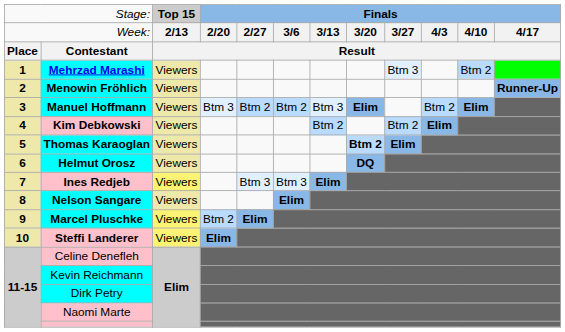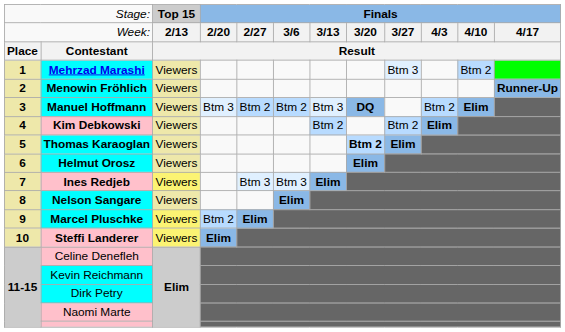 <table class="wikitable" style="margin:1em auto; text-align:center; font-size:85%">
 <tr>
 <td align="right" colspan=2><em>Stage:</em></td>
 <td bgcolor="CCCCCC"><strong>Top 15</strong></td>
 <td bgcolor="8AB8E6" colspan=9><strong>Finals</strong></td>
 </tr>
 <tr>
 <td align="right" colspan=2><em>Week:</em></td>
 <th>2/13</th>
 <th>2/20</th>
 <th>2/27</th>
 <th>3/6</th>
 <th>3/13</th>
 <th>3/20</th>
 <th>3/27</th>
 <th>4/3</th>
 <th>4/10</th>
 <th>4/17</th>
 </tr>
 <tr>
 <th>Place</th>
 <th>Contestant</th>
 <th colspan="10" style="text-align:center;">Result</th>
 </tr>
 <tr>
 <td style="text-align:center; background:palegoldenrod;"><strong>1</strong></td>
 <td style="background:cyan;"><strong><a href='#'>Mehrzad Marashi</a></strong></td>
 <td style="background:palegoldenrod; text-align:center;">Viewers</td>
 <td></td>
 <td></td>
 <td></td>
 <td></td>
 <td></td>
 <td style="background:#e0f0ff;">Btm 3</td>
 <td></td>
 <td style="background:#b8dbff;">Btm 2</td>
 <td style="background:lime; text-align:center;"></td>
 </tr>
 <tr>
 <td style="text-align:center; background:palegoldenrod;"><strong>2</strong></td>
 <td style="background:cyan;"><strong>Menowin Fröhlich</strong></td>
 <td style="background:palegoldenrod; text-align:center;">Viewers</td>
 <td></td>
 <td></td>
 <td></td>
 <td></td>
 <td></td>
 <td></td>
 <td></td>
 <td></td>
 <td style="background:#8ab8e6;"><strong>Runner-Up</strong></td>
 </tr>
 <tr>
 <td style="text-align:center; background:palegoldenrod;"><strong>3</strong></td>
 <td style="background:cyan;"><strong>Manuel Hoffmann</strong></td>
 <td style="background:palegoldenrod; text-align:center;">Viewers</td>
 <td style="background:#e0f0ff;">Btm 3</td>
 <td style="background:#b8dbff;">Btm 2</td>
 <td style="background:#b8dbff;">Btm 2</td>
 <td style="background:#e0f0ff;">Btm 3</td>
-<td style="background:#8ab8e6;"><strong>Elim</strong></td>
+<td style="background:#8ab8e6;"><strong>DQ</strong></td>
 <td></td>
 <td style="background:#b8dbff;">Btm 2</td>
 <td style="background:#8ab8e6;"><strong>Elim</strong></td>
 <td style="background:#666;"></td>
 </tr>
 <tr>
 <td style="text-align:center; background:palegoldenrod;"><strong>4</strong></td>
 <td style="background:pink;"><strong>Kim Debkowski</strong></td>
 <td style="background:palegoldenrod; text-align:center;">Viewers</td>
 <td></td>
 <td></td>
 <td></td>
 <td style="background:#b8dbff;">Btm 2</td>
 <td></td>
 <td style="background:#b8dbff;">Btm 2</td>
 <td style="background:#8ab8e6;"><strong>Elim</strong></td>
 <td colspan="2" style="background:#666;"></td>
 </tr>
 <tr>
 <td style="text-align:center; background:palegoldenrod;"><strong>5</strong></td>
 <td style="background:cyan;"><strong>Thomas Karaoglan</strong></td>
 <td style="background:palegoldenrod; text-align:center;">Viewers</td>
 <td></td>
 <td></td>
 <td></td>
 <td></td>
 <td style="background:#b8dbff;"><strong>Btm 2</strong></td>
 <td style="background:#8ab8e6;"><strong>Elim</strong></td>
 <td colspan="3" style="background:#666;"></td>
 </tr>
 <tr>
 <td style="text-align:center; background:palegoldenrod;"><strong>6</strong></td>
 <td style="background:cyan;"><strong>Helmut Orosz</strong></td>
 <td style="background:palegoldenrod; text-align:center;">Viewers</td>
 <td></td>
 <td></td>
 <td></td>
 <td></td>
-<td style="background:#8ab8e6;"><strong>DQ</strong></td>
+<td style="background:#8ab8e6;"><strong>Elim</strong></td>
 <td colspan="4" style="background:#666;"></td>
 </tr>
 <tr>
 <td style="text-align:center; background:palegoldenrod;"><strong>7</strong></td>
 <td style="background:pink;"><strong>Ines Redjeb</strong></td>
 <td style="background:#fbf373; text-align:center;">Viewers</td>
 <td></td>
 <td style="background:#e0f0ff;">Btm 3</td>
 <td style="background:#e0f0ff;">Btm 3</td>
 <td style="background:#8ab8e6;"><strong>Elim</strong></td>
 <td colspan="5" style="background:#666;"></td>
 </tr>
 <tr>
 <td style="text-align:center; background:palegoldenrod;"><strong>8</strong></td>
 <td style="background:cyan;"><strong>Nelson Sangare</strong></td>
 <td style="background:palegoldenrod; text-align:center;">Viewers</td>
 <td></td>
 <td></td>
 <td style="background:#8ab8e6;"><strong>Elim</strong></td>
 <td colspan="6" style="background:#666;"></td>
 </tr>
 <tr>
 <td style="text-align:center; background:palegoldenrod;"><strong>9</strong></td>
 <td style="background:cyan;"><strong>Marcel Pluschke</strong></td>
 <td style="background:#fbf373; text-align:center;">Viewers</td>
 <td style="background:#b8dbff;">Btm 2</td>
 <td style="background:#8ab8e6;"><strong>Elim</strong></td>
 <td colspan="7" style="background:#666;"></td>
 </tr>
 <tr>
 <td style="text-align:center; background:palegoldenrod;"><strong>10</strong></td>
 <td style="background:Pink;"><strong>Steffi Landerer</strong></td>
 <td style="background:#fbf373; text-align:center;">Viewers</td>
 <td style="background:#8ab8e6;"><strong>Elim</strong></td>
 <td colspan="8" style="background:#666;"></td>
 </tr>
 <tr>
 <td style="text-align:center; background:#ccc;" rowspan="8"><strong>11-15</strong></td>
 <td style="background:pink;">Celine Denefleh</td>
 <td style="background:#ccc; text-align:center;" rowspan="5"><strong>Elim</strong></td>
 <td colspan="9" style="background:#666;"></td>
 </tr>
 <tr>
 <td style="background:cyan;">Kevin Reichmann</td>
 <td colspan="9" style="background:#666;"></td>
 </tr>
 <tr>
 <td style="background:cyan;">Dirk Petry</td>
 <td colspan="9" style="background:#666;"></td>
 </tr>
 <tr>
 <td style="background:pink;">Naomi Marte</td>
 <td colspan="9" style="background:#666;"></td>
 </tr>
 <tr>
 <td style="background:pink;"></td>
 <td colspan="9" style="background:#666;"></td>
 </tr>
 </table>
